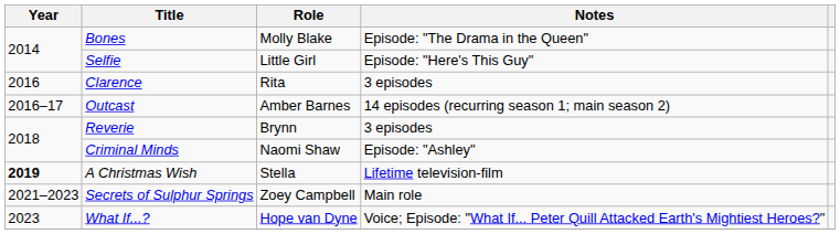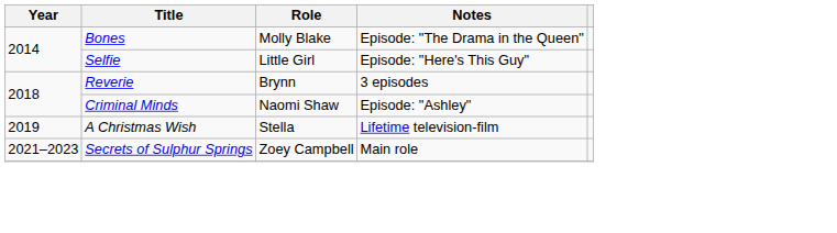 <table class="wikitable sortable">
 <tr>
 <th>Year</th>
 <th>Title</th>
 <th>Role</th>
 <th class="unsortable">Notes</th>
 <th scope="col" class="unsortable"></th>
 </tr>
 <tr>
 <td rowspan="2">2014</td>
 <td><em><a href='#'>Bones</a></em></td>
 <td>Molly Blake</td>
 <td>Episode: "The Drama in the Queen"</td>
 <td align="center"></td>
 </tr>
 <tr>
 <td><em><a href='#'>Selfie</a></em></td>
 <td>Little Girl</td>
 <td>Episode: "Here's This Guy"</td>
 <td align="center"></td>
 </tr>
 <tr>
-<td>2016</td>
-<td><em><a href='#'>Clarence</a></em></td>
-<td>Rita</td>
-<td>3 episodes</td>
-<td align="center"></td>
-</tr>
-<tr>
-<td>2016–17</td>
-<td><em><a href='#'>Outcast</a></em></td>
-<td>Amber Barnes</td>
-<td>14 episodes (recurring season 1; main season 2)</td>
-<td align="center"></td>
-</tr>
-<tr>
 <td rowspan="2">2018</td>
 <td><em><a href='#'>Reverie</a></em></td>
 <td>Brynn</td>
 <td>3 episodes</td>
 <td align="center"></td>
 </tr>
 <tr>
 <td><em><a href='#'>Criminal Minds</a></em></td>
 <td>Naomi Shaw</td>
 <td>Episode: "Ashley"</td>
 <td align="center"></td>
 </tr>
 <tr>
-<td><strong>2019</strong></td>
+<td>2019</td>
 <td><em>A Christmas Wish</em></td>
 <td>Stella</td>
 <td><a href='#'>Lifetime</a> television-film</td>
 <td align="center"></td>
 </tr>
 <tr>
 <td>2021–2023</td>
 <td><em><a href='#'>Secrets of Sulphur Springs</a></em></td>
 <td>Zoey Campbell</td>
 <td>Main role</td>
 <td align="center"></td>
 </tr>
 <tr>
-<td>2023</td>
-<td><em><a href='#'>What If...?</a></em></td>
-<td><a href='#'>Hope van Dyne</a></td>
-<td>Voice; Episode: "<a href='#'>What If... Peter Quill Attacked Earth's Mightiest Heroes?</a>"</td>
-<td align="center"></td>
-</tr>
-<tr>
 </tr>
 </table>
